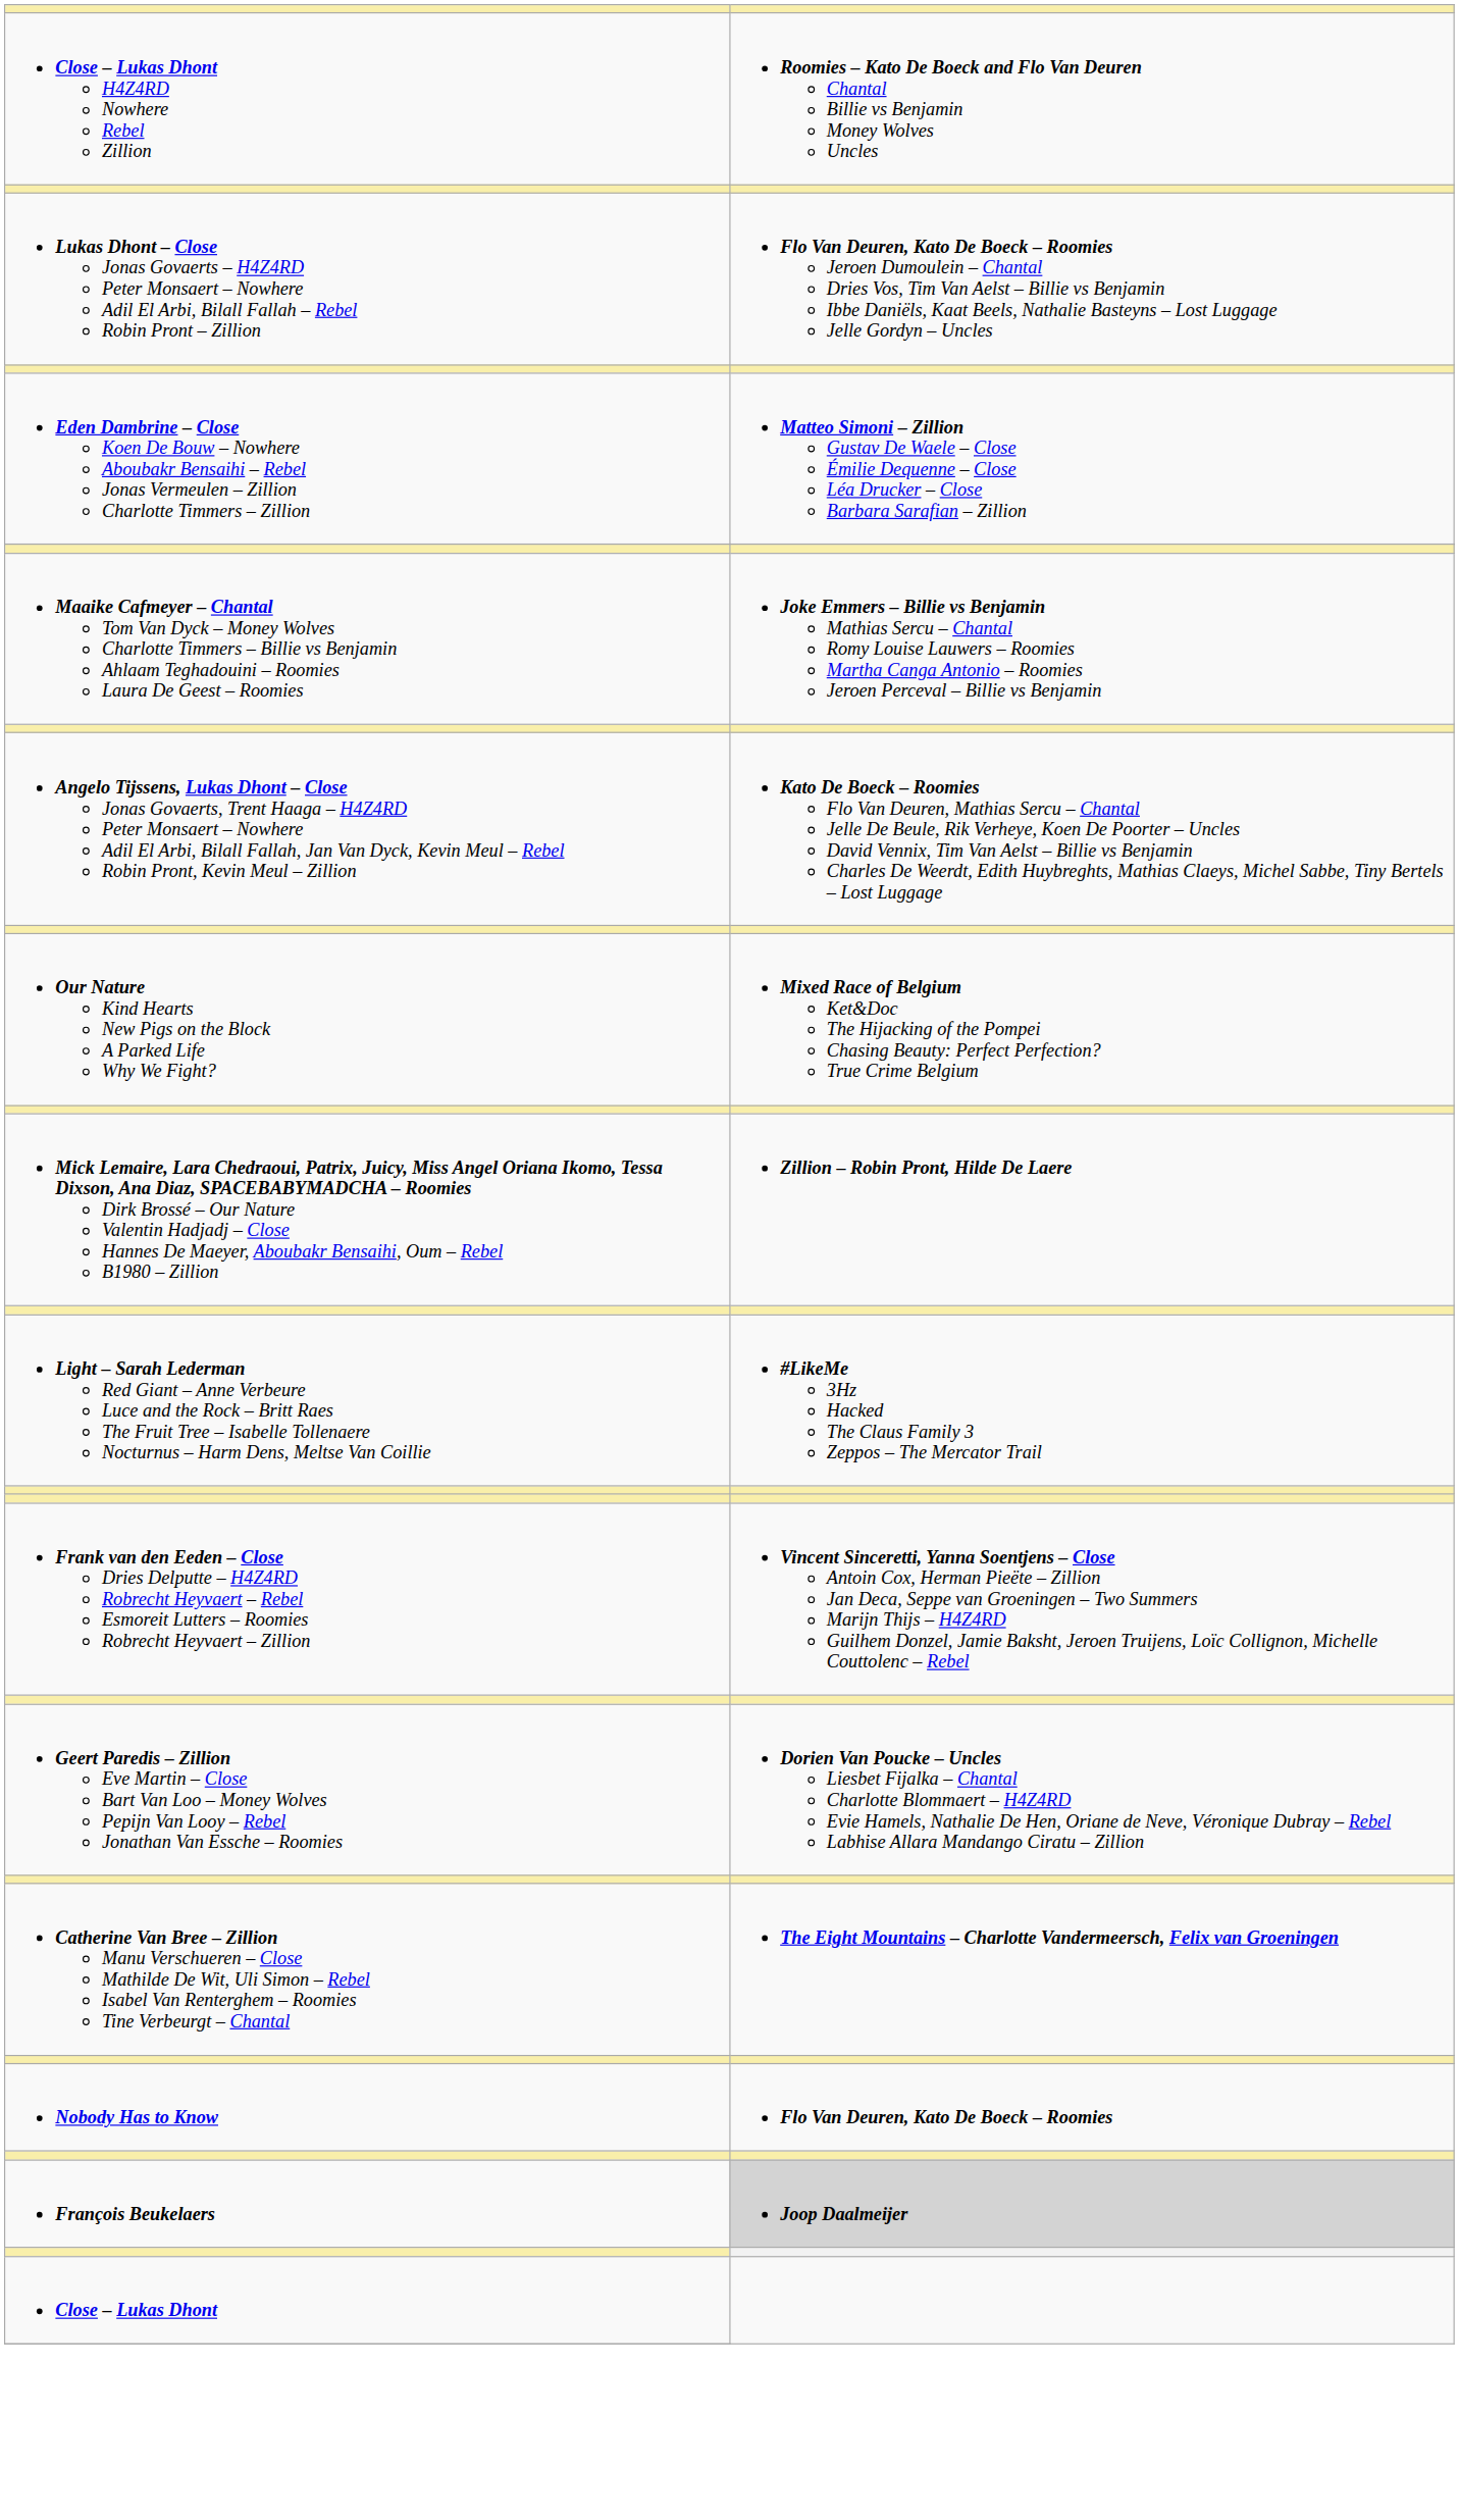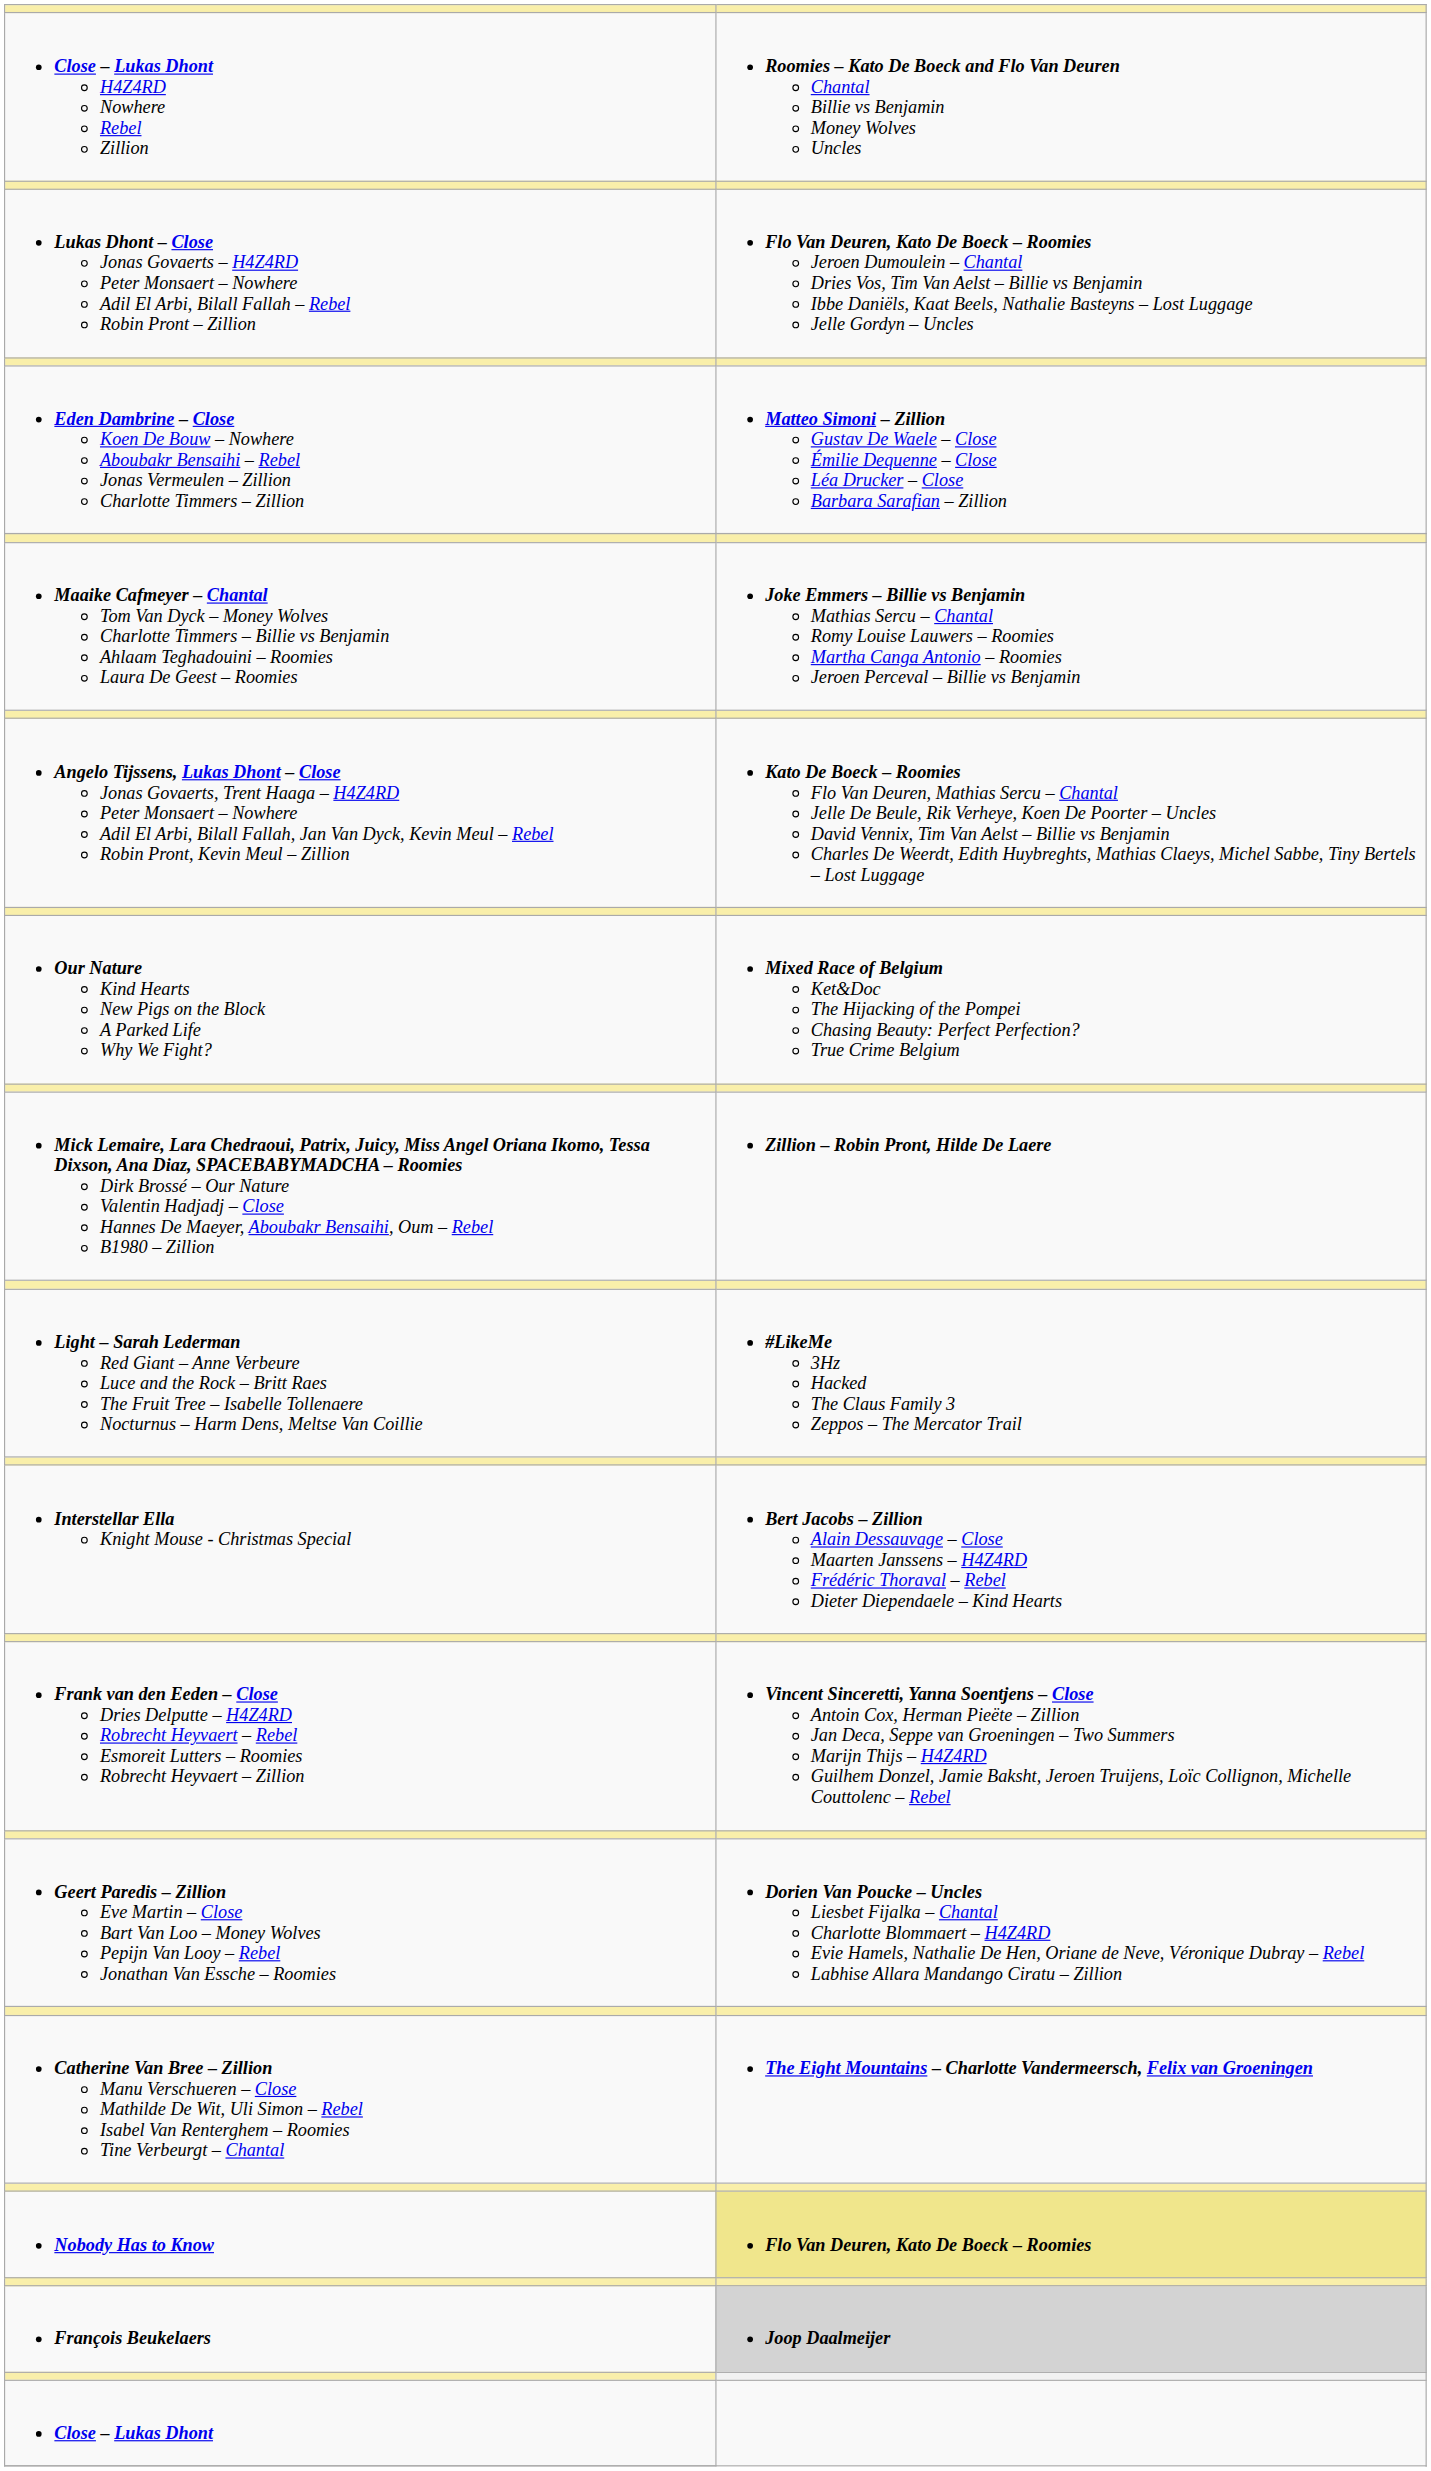 <table class="wikitable">
 <tr>
 <th style="background:#F9EFAA; width:50%"></th>
 <th style="background:#F9EFAA; width:50%"></th>
 </tr>
 <tr>
 <td valign="top"><br><ul><li><strong><em><a href='#'>Close</a> – <a href='#'>Lukas Dhont</a></em></strong><ul><li><em><a href='#'>H4Z4RD</a></em></li><li><em>Nowhere</em></li><li><em><a href='#'>Rebel</a></em></li><li><em>Zillion</em></li></ul></li></ul></td>
 <td valign="top"><br><ul><li><strong><em>Roomies – Kato De Boeck and Flo Van Deuren</em></strong><ul><li><em><a href='#'>Chantal</a></em></li><li><em>Billie vs Benjamin</em></li><li><em>Money Wolves</em></li><li><em>Uncles</em></li></ul></li></ul></td>
 </tr>
 <tr>
 <th style="background:#F9EFAA; width:50%"></th>
 <th style="background:#F9EFAA; width:50%"></th>
 </tr>
 <tr>
 <td valign="top"><br><ul><li><strong><em>Lukas Dhont – <a href='#'>Close</a></em></strong><ul><li><em>Jonas Govaerts – <a href='#'>H4Z4RD</a></em></li><li><em>Peter Monsaert – Nowhere</em></li><li><em>Adil El Arbi, Bilall Fallah – <a href='#'>Rebel</a></em></li><li><em>Robin Pront – Zillion</em></li></ul></li></ul></td>
 <td valign="top"><br><ul><li><strong><em>Flo Van Deuren, Kato De Boeck – Roomies</em></strong><ul><li><em>Jeroen Dumoulein – <a href='#'>Chantal</a></em></li><li><em>Dries Vos, Tim Van Aelst – Billie vs Benjamin</em></li><li><em>Ibbe Daniëls, Kaat Beels, Nathalie Basteyns – Lost Luggage</em></li><li><em>Jelle Gordyn – Uncles</em></li></ul></li></ul></td>
 </tr>
 <tr>
 <th style="background:#F9EFAA; width:50%"></th>
 <th style="background:#F9EFAA; width:50%"></th>
 </tr>
 <tr>
 <td valign="top"><br><ul><li><strong><em><a href='#'>Eden Dambrine</a> – <a href='#'>Close</a></em></strong><ul><li><em><a href='#'>Koen De Bouw</a> – Nowhere</em></li><li><em><a href='#'>Aboubakr Bensaihi</a> – <a href='#'>Rebel</a></em></li><li><em>Jonas Vermeulen – Zillion</em></li><li><em>Charlotte Timmers – Zillion</em></li></ul></li></ul></td>
 <td valign="top"><br><ul><li><strong><em><a href='#'>Matteo Simoni</a> – Zillion</em></strong><ul><li><em><a href='#'>Gustav De Waele</a> – <a href='#'>Close</a></em></li><li><em><a href='#'>Émilie Dequenne</a> – <a href='#'>Close</a></em></li><li><em><a href='#'>Léa Drucker</a> – <a href='#'>Close</a></em></li><li><em><a href='#'>Barbara Sarafian</a> – Zillion</em></li></ul></li></ul></td>
 </tr>
 <tr>
 </tr>
 <tr>
 <th style="background:#F9EFAA"></th>
 <th style="background:#F9EFAA"></th>
 </tr>
 <tr>
 <td valign="top"><br><ul><li><strong><em>Maaike Cafmeyer – <a href='#'>Chantal</a></em></strong><ul><li><em>Tom Van Dyck – Money Wolves</em></li><li><em>Charlotte Timmers – Billie vs Benjamin</em></li><li><em>Ahlaam Teghadouini – Roomies</em></li><li><em>Laura De Geest – Roomies</em></li></ul></li></ul></td>
 <td valign="top"><br><ul><li><strong><em>Joke Emmers – Billie vs Benjamin</em></strong><ul><li><em>Mathias Sercu – <a href='#'>Chantal</a></em></li><li><em>Romy Louise Lauwers – Roomies</em></li><li><em><a href='#'>Martha Canga Antonio</a> – Roomies</em></li><li><em>Jeroen Perceval – Billie vs Benjamin</em></li></ul></li></ul></td>
 </tr>
 <tr>
 <th style="background:#F9EFAA"></th>
 <th style="background:#F9EFAA"></th>
 </tr>
 <tr>
 <td valign="top"><br><ul><li><strong><em>Angelo Tijssens, <a href='#'>Lukas Dhont</a> – <a href='#'>Close</a></em></strong><ul><li><em>Jonas Govaerts, Trent Haaga – <a href='#'>H4Z4RD</a></em></li><li><em>Peter Monsaert – Nowhere</em></li><li><em>Adil El Arbi, Bilall Fallah, Jan Van Dyck, Kevin Meul – <a href='#'>Rebel</a></em></li><li><em>Robin Pront, Kevin Meul – Zillion</em></li></ul></li></ul></td>
 <td valign="top"><br><ul><li><strong><em>Kato De Boeck – Roomies</em></strong><ul><li><em>Flo Van Deuren, Mathias Sercu – <a href='#'>Chantal</a></em></li><li><em>Jelle De Beule, Rik Verheye, Koen De Poorter – Uncles</em></li><li><em>David Vennix, Tim Van Aelst – Billie vs Benjamin</em></li><li><em>Charles De Weerdt, Edith Huybreghts, Mathias Claeys, Michel Sabbe, Tiny Bertels – Lost Luggage</em></li></ul></li></ul></td>
 </tr>
 <tr>
 <th style="background:#F9EFAA"></th>
 <th style="background:#F9EFAA"></th>
 </tr>
 <tr>
 <td valign="top"><br><ul><li><strong><em>Our Nature</em></strong><ul><li><em>Kind Hearts</em></li><li><em>New Pigs on the Block</em></li><li><em>A Parked Life</em></li><li><em>Why We Fight?</em></li></ul></li></ul></td>
 <td valign="top"><br><ul><li><strong><em>Mixed Race of Belgium</em></strong><ul><li><em>Ket&Doc</em></li><li><em>The Hijacking of the Pompei</em></li><li><em>Chasing Beauty: Perfect Perfection?</em></li><li><em>True Crime Belgium</em></li></ul></li></ul></td>
 </tr>
 <tr>
 <th style="background:#F9EFAA"></th>
 <th style="background:#F9EFAA"></th>
 </tr>
 <tr>
 <td valign="top"><br><ul><li><strong><em>Mick Lemaire, Lara Chedraoui, Patrix, Juicy, Miss Angel Oriana Ikomo, Tessa Dixson, Ana Diaz, SPACEBABYMADCHA – Roomies</em></strong><ul><li><em>Dirk Brossé – Our Nature</em></li><li><em>Valentin Hadjadj – <a href='#'>Close</a></em></li><li><em>Hannes De Maeyer, <a href='#'>Aboubakr Bensaihi</a>, Oum – <a href='#'>Rebel</a></em></li><li><em>B1980 – Zillion</em></li></ul></li></ul></td>
 <td valign="top"><br><ul><li><strong><em>Zillion – Robin Pront, Hilde De Laere</em></strong></li></ul></td>
 </tr>
 <tr>
 <th style="background:#F9EFAA"></th>
 <th style="background:#F9EFAA"></th>
 </tr>
 <tr>
 <td valign="top"><br><ul><li><strong><em>Light – Sarah Lederman</em></strong><ul><li><em>Red Giant – Anne Verbeure</em></li><li><em>Luce and the Rock – Britt Raes</em></li><li><em>The Fruit Tree – Isabelle Tollenaere</em></li><li><em>Nocturnus – Harm Dens, Meltse Van Coillie</em></li></ul></li></ul></td>
 <td valign="top"><br><ul><li><strong><em>#LikeMe</em></strong><ul><li><em>3Hz</em></li><li><em>Hacked</em></li><li><em>The Claus Family 3</em></li><li><em>Zeppos – The Mercator Trail</em></li></ul></li></ul></td>
 </tr>
 <tr>
 <th style="background:#F9EFAA"></th>
 <th style="background:#F9EFAA"></th>
 </tr>
 <tr>
+<td valign="top"><br><ul><li><strong><em>Interstellar Ella</em></strong><ul><li><em>Knight Mouse - Christmas Special</em></li></ul></li></ul></td>
+<td valign="top"><br><ul><li><strong><em>Bert Jacobs – Zillion</em></strong><ul><li><em><a href='#'>Alain Dessauvage</a> – <a href='#'>Close</a></em></li><li><em>Maarten Janssens – <a href='#'>H4Z4RD</a></em></li><li><em><a href='#'>Frédéric Thoraval</a> – <a href='#'>Rebel</a></em></li><li><em>Dieter Diependaele – Kind Hearts</em></li></ul></li></ul></td>
+</tr>
+<tr>
 <th style="background:#F9EFAA"></th>
 <th style="background:#F9EFAA"></th>
 </tr>
 <tr>
 <td valign="top"><br><ul><li><strong><em>Frank van den Eeden – <a href='#'>Close</a></em></strong><ul><li><em>Dries Delputte – <a href='#'>H4Z4RD</a></em></li><li><em><a href='#'>Robrecht Heyvaert</a> – <a href='#'>Rebel</a></em></li><li><em>Esmoreit Lutters – Roomies</em></li><li><em>Robrecht Heyvaert – Zillion</em></li></ul></li></ul></td>
 <td valign="top"><br><ul><li><strong><em>Vincent Sinceretti, Yanna Soentjens – <a href='#'>Close</a></em></strong><ul><li><em>Antoin Cox, Herman Pieëte – Zillion</em></li><li><em>Jan Deca, Seppe van Groeningen – Two Summers</em></li><li><em>Marijn Thijs – <a href='#'>H4Z4RD</a></em></li><li><em>Guilhem Donzel, Jamie Baksht, Jeroen Truijens, Loïc Collignon, Michelle Couttolenc – <a href='#'>Rebel</a></em></li></ul></li></ul></td>
 </tr>
 <tr>
 <th style="background:#F9EFAA"></th>
 <th style="background:#F9EFAA"></th>
 </tr>
 <tr>
 <td valign="top"><br><ul><li><strong><em>Geert Paredis – Zillion</em></strong><ul><li><em>Eve Martin – <a href='#'>Close</a></em></li><li><em>Bart Van Loo – Money Wolves</em></li><li><em>Pepijn Van Looy – <a href='#'>Rebel</a></em></li><li><em>Jonathan Van Essche – Roomies</em></li></ul></li></ul></td>
 <td valign="top"><br><ul><li><strong><em>Dorien Van Poucke – Uncles</em></strong><ul><li><em>Liesbet Fijalka – <a href='#'>Chantal</a></em></li><li><em>Charlotte Blommaert – <a href='#'>H4Z4RD</a></em></li><li><em>Evie Hamels, Nathalie De Hen, Oriane de Neve, Véronique Dubray – <a href='#'>Rebel</a></em></li><li><em>Labhise Allara Mandango Ciratu – Zillion</em></li></ul></li></ul></td>
 </tr>
 <tr>
 <th style="background:#F9EFAA"></th>
 <th style="background:#F9EFAA"></th>
 </tr>
 <tr>
 <td valign="top"><br><ul><li><strong><em>Catherine Van Bree – Zillion</em></strong><ul><li><em>Manu Verschueren – <a href='#'>Close</a></em></li><li><em>Mathilde De Wit, Uli Simon – <a href='#'>Rebel</a></em></li><li><em>Isabel Van Renterghem – Roomies</em></li><li><em>Tine Verbeurgt – <a href='#'>Chantal</a></em></li></ul></li></ul></td>
 <td valign="top"><br><ul><li><strong><em><a href='#'>The Eight Mountains</a> – Charlotte Vandermeersch, <a href='#'>Felix van Groeningen</a></em></strong></li></ul></td>
 </tr>
 <tr>
 <th style="background:#F9EFAA"></th>
 <th style="background:#F9EFAA"></th>
 </tr>
 <tr>
 <td valign="top"><br><ul><li><strong><em><a href='#'>Nobody Has to Know</a></em></strong></li></ul></td>
-<td valign="top"><br><ul><li><strong><em>Flo Van Deuren, Kato De Boeck – Roomies</em></strong></li></ul></td>
+<td valign="top" style="background: khaki;"><br><ul><li><strong><em>Flo Van Deuren, Kato De Boeck – Roomies</em></strong></li></ul></td>
 </tr>
 <tr>
 <th style="background:#F9EFAA"></th>
 <th style="background:#F9EFAA"></th>
 </tr>
 <tr>
 <td valign="top"><br><ul><li><strong><em>François Beukelaers</em></strong></li></ul></td>
 <td valign="top" style="background: lightgrey;"><br><ul><li><strong><em>Joop Daalmeijer</em></strong></li></ul></td>
 </tr>
 <tr>
 <th style="background:#F9EFAA"></th>
 <th></th>
 </tr>
 <tr>
 <td valign="top"><br><ul><li><strong><em><a href='#'>Close</a> – <a href='#'>Lukas Dhont</a></em></strong></li></ul></td>
 </tr>
 <tr>
 </tr>
 </table>
